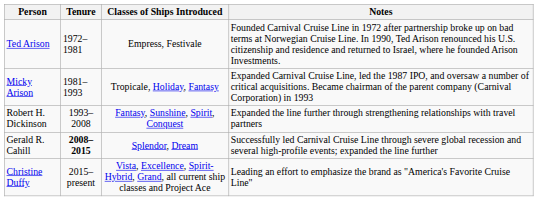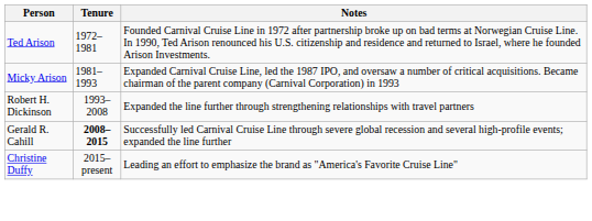 <table class="wikitable">
 <tr>
 <th>Person</th>
 <th>Tenure</th>
-<th>Classes of Ships Introduced</th>
 <th>Notes</th>
 </tr>
 <tr>
 <td><a href='#'>Ted Arison</a></td>
 <td style="text-align:Left;">1972–1981</td>
-<td style="text-align:Center;">Empress, Festivale</td>
 <td style="text-align:Left;">Founded Carnival Cruise Line in 1972 after partnership broke up on bad terms at Norwegian Cruise Line. In 1990, Ted Arison renounced his U.S. citizenship and residence and returned to Israel, where he founded Arison Investments.</td>
 </tr>
 <tr>
 <td><a href='#'>Micky Arison</a></td>
 <td style="text-align:Left;">1981–1993</td>
-<td style="text-align:Center;">Tropicale, <a href='#'>Holiday</a>, <a href='#'>Fantasy</a></td>
 <td style="text-align:Left;">Expanded Carnival Cruise Line, led the 1987 IPO, and oversaw a number of critical acquisitions. Became chairman of the parent company (Carnival Corporation) in 1993</td>
 </tr>
 <tr>
 <td>Robert H. Dickinson</td>
 <td style="text-align:Center;">1993–2008</td>
-<td style="text-align:Center;"><a href='#'>Fantasy</a>, <a href='#'>Sunshine</a>, <a href='#'>Spirit</a>, <a href='#'>Conquest</a></td>
 <td style="text-align:Left;">Expanded the line further through strengthening relationships with travel partners</td>
 </tr>
 <tr>
 <td>Gerald R. Cahill</td>
 <td style="text-align:Center;"><strong>2008–2015</strong></td>
-<td style="text-align:Center;"><a href='#'>Splendor</a>, <a href='#'>Dream</a></td>
 <td style="text-align:Left;">Successfully led Carnival Cruise Line through severe global recession and several high-profile events; expanded the line further</td>
 </tr>
 <tr>
 <td><a href='#'>Christine Duffy</a></td>
 <td style="text-align:Center;">2015–present</td>
-<td style="text-align:Center;"><a href='#'>Vista</a>, <a href='#'>Excellence</a>, <a href='#'>Spirit-Hybrid</a>, <a href='#'>Grand</a>, all current ship classes and Project Ace</td>
 <td style="text-align:Left;">Leading an effort to emphasize the brand as "America's Favorite Cruise Line"</td>
 </tr>
 </table>
